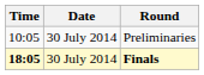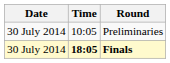 <table class="wikitable">
 <tr>
+<th>Date</th>
 <th>Time</th>
-<th>Date</th>
 <th>Round</th>
 </tr>
 <tr>
+<td>30 July 2014</td>
 <td>10:05</td>
-<td>30 July 2014</td>
 <td>Preliminaries</td>
 </tr>
 <tr style=background:lemonchiffon>
+<td>30 July 2014</td>
 <td><strong>18:05</strong></td>
-<td>30 July 2014</td>
 <td><strong>Finals</strong></td>
 </tr>
 </table>
